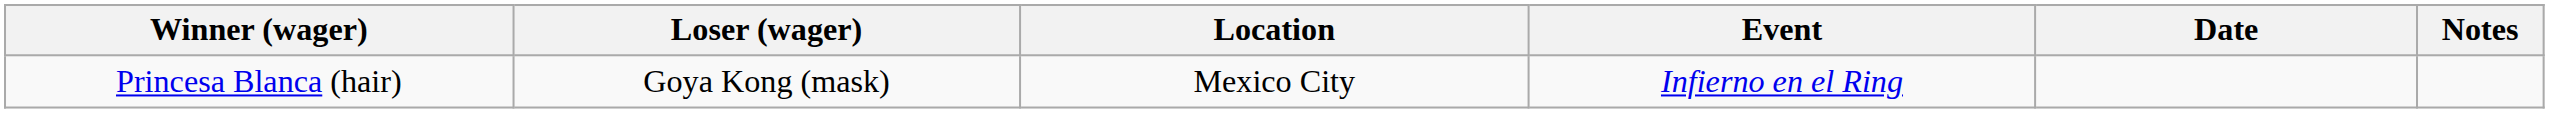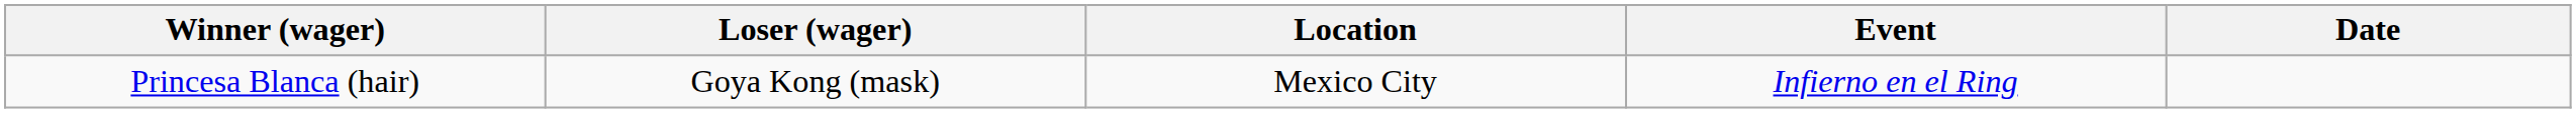 <table class="wikitable sortable" width=100% style="text-align: center">
 <tr>
 <th width=20% scope="col">Winner (wager)</th>
 <th width=20% scope="col">Loser (wager)</th>
 <th width=20% scope="col">Location</th>
 <th width=20% scope="col">Event</th>
 <th width=15% scope="col">Date</th>
-<th class="unsortable" width=5% scope="col">Notes</th>
 </tr>
 <tr>
 <td><a href='#'>Princesa Blanca</a> (hair)</td>
 <td>Goya Kong (mask)</td>
 <td>Mexico City</td>
 <td><em><a href='#'>Infierno en el Ring</a></em></td>
 <td></td>
-<td></td>
 </tr>
 </table>
